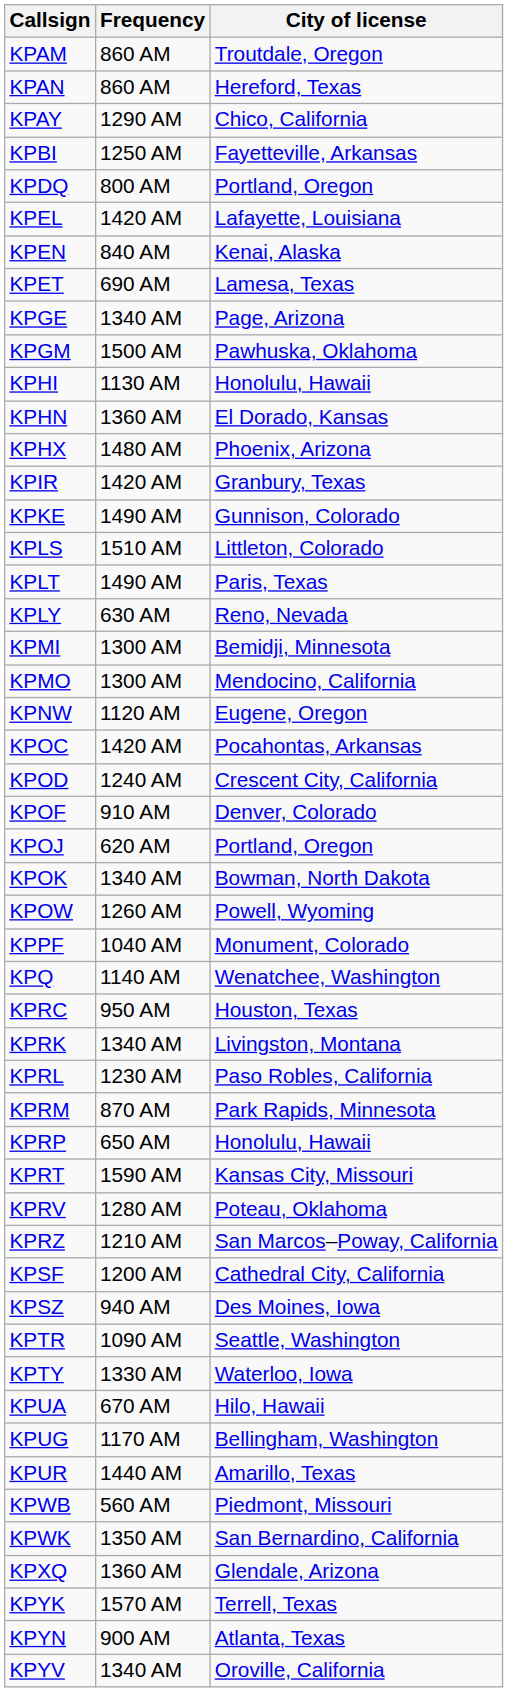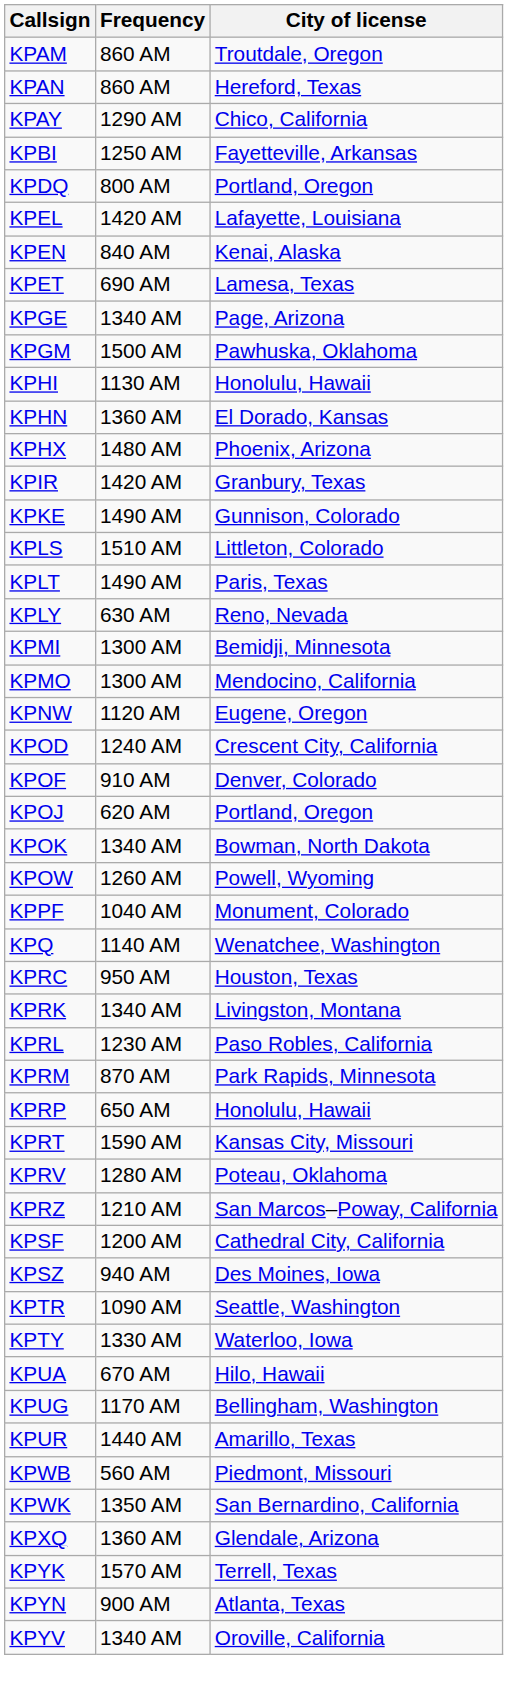 <table class="wikitable sortable">
 <tr>
 <th>Callsign</th>
 <th>Frequency</th>
 <th>City of license</th>
 </tr>
 <tr>
 <td><a href='#'>KPAM</a></td>
 <td>860 AM</td>
 <td><a href='#'>Troutdale, Oregon</a></td>
 </tr>
 <tr>
 <td><a href='#'>KPAN</a></td>
 <td>860 AM</td>
 <td><a href='#'>Hereford, Texas</a></td>
 </tr>
 <tr>
 <td><a href='#'>KPAY</a></td>
 <td>1290 AM</td>
 <td><a href='#'>Chico, California</a></td>
 </tr>
 <tr>
 <td><a href='#'>KPBI</a></td>
 <td>1250 AM</td>
 <td><a href='#'>Fayetteville, Arkansas</a></td>
 </tr>
 <tr>
 <td><a href='#'>KPDQ</a></td>
 <td>800 AM</td>
 <td><a href='#'>Portland, Oregon</a></td>
 </tr>
 <tr>
 <td><a href='#'>KPEL</a></td>
 <td>1420 AM</td>
 <td><a href='#'>Lafayette, Louisiana</a></td>
 </tr>
 <tr>
 <td><a href='#'>KPEN</a></td>
 <td>840 AM</td>
 <td><a href='#'>Kenai, Alaska</a></td>
 </tr>
 <tr>
 <td><a href='#'>KPET</a></td>
 <td>690 AM</td>
 <td><a href='#'>Lamesa, Texas</a></td>
 </tr>
 <tr>
 <td><a href='#'>KPGE</a></td>
 <td>1340 AM</td>
 <td><a href='#'>Page, Arizona</a></td>
 </tr>
 <tr>
 <td><a href='#'>KPGM</a></td>
 <td>1500 AM</td>
 <td><a href='#'>Pawhuska, Oklahoma</a></td>
 </tr>
 <tr>
 <td><a href='#'>KPHI</a></td>
 <td>1130 AM</td>
 <td><a href='#'>Honolulu, Hawaii</a></td>
 </tr>
 <tr>
 <td><a href='#'>KPHN</a></td>
 <td>1360 AM</td>
 <td><a href='#'>El Dorado, Kansas</a></td>
 </tr>
 <tr>
 <td><a href='#'>KPHX</a></td>
 <td>1480 AM</td>
 <td><a href='#'>Phoenix, Arizona</a></td>
 </tr>
 <tr>
 <td><a href='#'>KPIR</a></td>
 <td>1420 AM</td>
 <td><a href='#'>Granbury, Texas</a></td>
 </tr>
 <tr>
 <td><a href='#'>KPKE</a></td>
 <td>1490 AM</td>
 <td><a href='#'>Gunnison, Colorado</a></td>
 </tr>
 <tr>
 <td><a href='#'>KPLS</a></td>
 <td>1510 AM</td>
 <td><a href='#'>Littleton, Colorado</a></td>
 </tr>
 <tr>
 <td><a href='#'>KPLT</a></td>
 <td>1490 AM</td>
 <td><a href='#'>Paris, Texas</a></td>
 </tr>
 <tr>
 <td><a href='#'>KPLY</a></td>
 <td>630 AM</td>
 <td><a href='#'>Reno, Nevada</a></td>
 </tr>
 <tr>
 <td><a href='#'>KPMI</a></td>
 <td>1300 AM</td>
 <td><a href='#'>Bemidji, Minnesota</a></td>
 </tr>
 <tr>
 <td><a href='#'>KPMO</a></td>
 <td>1300 AM</td>
 <td><a href='#'>Mendocino, California</a></td>
 </tr>
 <tr>
 <td><a href='#'>KPNW</a></td>
 <td>1120 AM</td>
 <td><a href='#'>Eugene, Oregon</a></td>
-</tr>
-<tr>
-<td><a href='#'>KPOC</a></td>
-<td>1420 AM</td>
-<td><a href='#'>Pocahontas, Arkansas</a></td>
 </tr>
 <tr>
 <td><a href='#'>KPOD</a></td>
 <td>1240 AM</td>
 <td><a href='#'>Crescent City, California</a></td>
 </tr>
 <tr>
 <td><a href='#'>KPOF</a></td>
 <td>910 AM</td>
 <td><a href='#'>Denver, Colorado</a></td>
 </tr>
 <tr>
 <td><a href='#'>KPOJ</a></td>
 <td>620 AM</td>
 <td><a href='#'>Portland, Oregon</a></td>
 </tr>
 <tr>
 <td><a href='#'>KPOK</a></td>
 <td>1340 AM</td>
 <td><a href='#'>Bowman, North Dakota</a></td>
 </tr>
 <tr>
 <td><a href='#'>KPOW</a></td>
 <td>1260 AM</td>
 <td><a href='#'>Powell, Wyoming</a></td>
 </tr>
 <tr>
 <td><a href='#'>KPPF</a></td>
 <td>1040 AM</td>
 <td><a href='#'>Monument, Colorado</a></td>
 </tr>
 <tr>
 <td><a href='#'>KPQ</a></td>
 <td>1140 AM</td>
 <td><a href='#'>Wenatchee, Washington</a></td>
 </tr>
 <tr>
 <td><a href='#'>KPRC</a></td>
 <td>950 AM</td>
 <td><a href='#'>Houston, Texas</a></td>
 </tr>
 <tr>
 <td><a href='#'>KPRK</a></td>
 <td>1340 AM</td>
 <td><a href='#'>Livingston, Montana</a></td>
 </tr>
 <tr>
 <td><a href='#'>KPRL</a></td>
 <td>1230 AM</td>
 <td><a href='#'>Paso Robles, California</a></td>
 </tr>
 <tr>
 <td><a href='#'>KPRM</a></td>
 <td>870 AM</td>
 <td><a href='#'>Park Rapids, Minnesota</a></td>
 </tr>
 <tr>
 <td><a href='#'>KPRP</a></td>
 <td>650 AM</td>
 <td><a href='#'>Honolulu, Hawaii</a></td>
 </tr>
 <tr>
 <td><a href='#'>KPRT</a></td>
 <td>1590 AM</td>
 <td><a href='#'>Kansas City, Missouri</a></td>
 </tr>
 <tr>
 <td><a href='#'>KPRV</a></td>
 <td>1280 AM</td>
 <td><a href='#'>Poteau, Oklahoma</a></td>
 </tr>
 <tr>
 <td><a href='#'>KPRZ</a></td>
 <td>1210 AM</td>
 <td><a href='#'>San Marcos</a>–<a href='#'>Poway, California</a></td>
 </tr>
 <tr>
 <td><a href='#'>KPSF</a></td>
 <td>1200 AM</td>
 <td><a href='#'>Cathedral City, California</a></td>
 </tr>
 <tr>
 <td><a href='#'>KPSZ</a></td>
 <td>940 AM</td>
 <td><a href='#'>Des Moines, Iowa</a></td>
 </tr>
 <tr>
 <td><a href='#'>KPTR</a></td>
 <td>1090 AM</td>
 <td><a href='#'>Seattle, Washington</a></td>
 </tr>
 <tr>
 <td><a href='#'>KPTY</a></td>
 <td>1330 AM</td>
 <td><a href='#'>Waterloo, Iowa</a></td>
 </tr>
 <tr>
 <td><a href='#'>KPUA</a></td>
 <td>670 AM</td>
 <td><a href='#'>Hilo, Hawaii</a></td>
 </tr>
 <tr>
 <td><a href='#'>KPUG</a></td>
 <td>1170 AM</td>
 <td><a href='#'>Bellingham, Washington</a></td>
 </tr>
 <tr>
 <td><a href='#'>KPUR</a></td>
 <td>1440 AM</td>
 <td><a href='#'>Amarillo, Texas</a></td>
 </tr>
 <tr>
 <td><a href='#'>KPWB</a></td>
 <td>560 AM</td>
 <td><a href='#'>Piedmont, Missouri</a></td>
 </tr>
 <tr>
 <td><a href='#'>KPWK</a></td>
 <td>1350 AM</td>
 <td><a href='#'>San Bernardino, California</a></td>
 </tr>
 <tr>
 <td><a href='#'>KPXQ</a></td>
 <td>1360 AM</td>
 <td><a href='#'>Glendale, Arizona</a></td>
 </tr>
 <tr>
 <td><a href='#'>KPYK</a></td>
 <td>1570 AM</td>
 <td><a href='#'>Terrell, Texas</a></td>
 </tr>
 <tr>
 <td><a href='#'>KPYN</a></td>
 <td>900 AM</td>
 <td><a href='#'>Atlanta, Texas</a></td>
 </tr>
 <tr>
 <td><a href='#'>KPYV</a></td>
 <td>1340 AM</td>
 <td><a href='#'>Oroville, California</a></td>
 </tr>
 </table>
